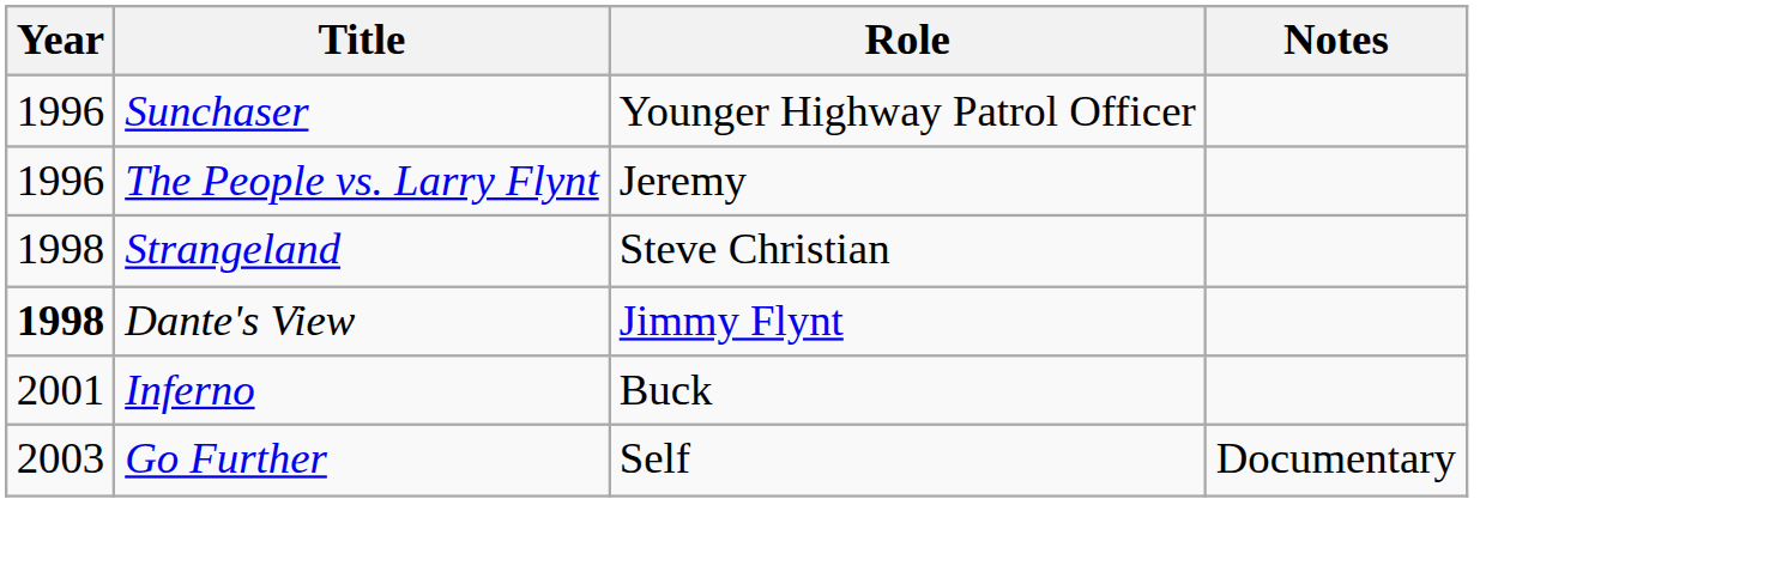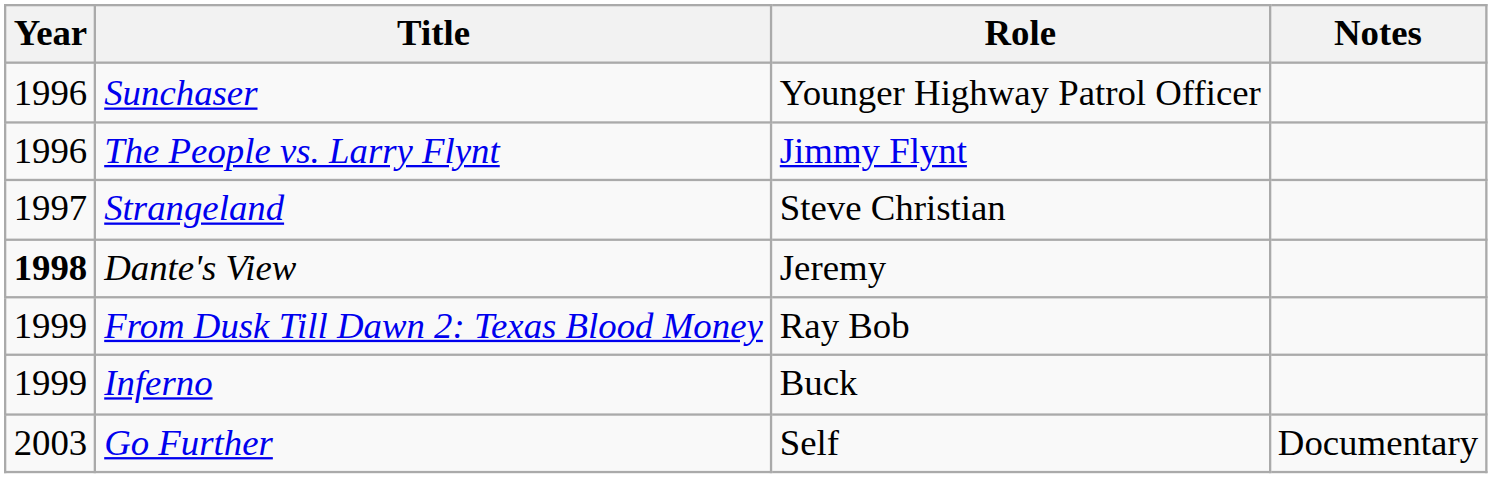 <table class="wikitable sortable">
 <tr>
 <th>Year</th>
 <th>Title</th>
 <th>Role</th>
 <th>Notes</th>
 </tr>
 <tr>
 <td>1996</td>
 <td><em><a href='#'>Sunchaser</a></em></td>
 <td>Younger Highway Patrol Officer</td>
 <td></td>
 </tr>
 <tr>
 <td>1996</td>
 <td><em><a href='#'>The People vs. Larry Flynt</a></em></td>
-<td>Jeremy</td>
+<td><a href='#'>Jimmy Flynt</a></td>
 <td></td>
 </tr>
 <tr>
-<td>1998</td>
+<td>1997</td>
 <td><a href='#'><em>Strangeland</em></a></td>
 <td>Steve Christian</td>
 <td></td>
 </tr>
 <tr>
 <td><strong>1998</strong></td>
 <td><em>Dante's View</em></td>
-<td><a href='#'>Jimmy Flynt</a></td>
+<td>Jeremy</td>
 <td></td>
 </tr>
 <tr>
-<td>2001</td>
+<td>1999</td>
+<td><em><a href='#'>From Dusk Till Dawn 2: Texas Blood Money</a></em></td>
+<td>Ray Bob</td>
+<td></td>
+</tr>
+<tr>
+<td>1999</td>
 <td><a href='#'><em>Inferno</em></a></td>
 <td>Buck</td>
 <td></td>
 </tr>
 <tr>
 <td>2003</td>
 <td><em><a href='#'>Go Further</a></em></td>
 <td>Self</td>
 <td>Documentary</td>
 </tr>
 </table>
